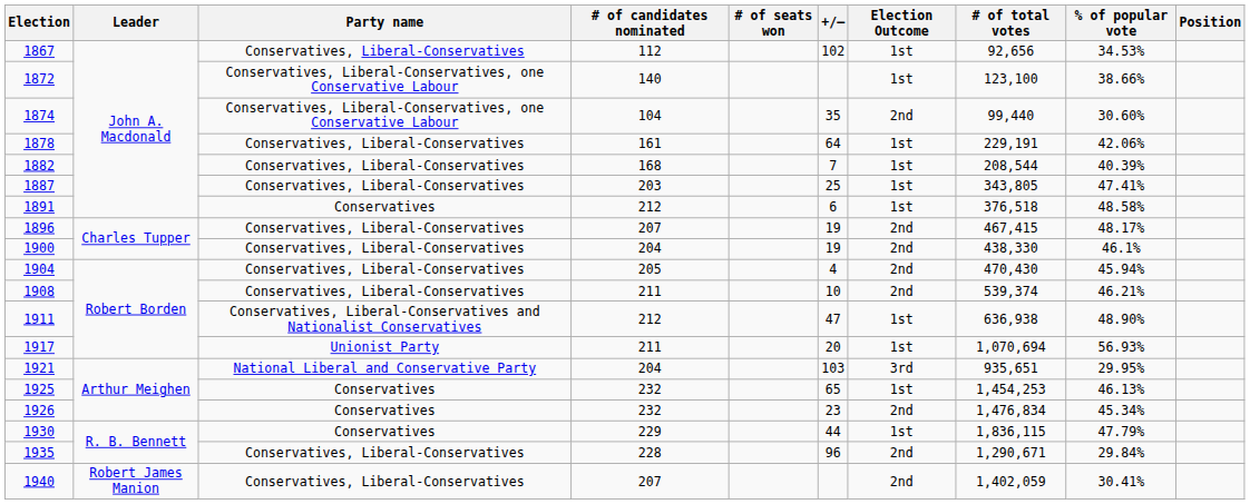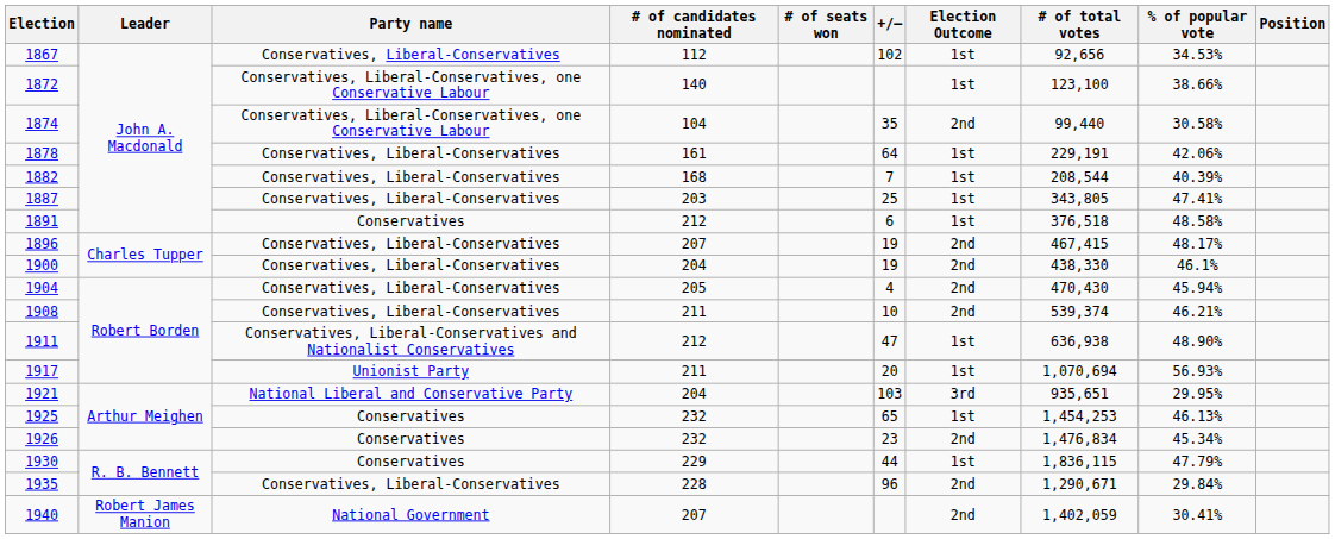 <table class="wikitable sortable" style="text-align:center">
 <tr>
 <th>Election</th>
 <th>Leader</th>
 <th>Party name</th>
 <th># of candidates nominated</th>
 <th># of seats won</th>
 <th>+/–</th>
 <th>Election Outcome</th>
 <th># of total votes</th>
 <th>% of popular vote</th>
 <th>Position</th>
 </tr>
 <tr>
 <td><a href='#'>1867</a></td>
 <td rowspan=7><a href='#'>John A. Macdonald</a></td>
 <td>Conservatives, <a href='#'>Liberal-Conservatives</a></td>
 <td>112</td>
 <td></td>
 <td>102</td>
 <td>1st</td>
 <td>92,656</td>
 <td>34.53%</td>
 <td></td>
 </tr>
 <tr>
 <td><a href='#'>1872</a></td>
 <td>Conservatives, Liberal-Conservatives, one <a href='#'>Conservative Labour</a></td>
 <td>140</td>
 <td></td>
 <td></td>
 <td> 1st</td>
 <td>123,100</td>
 <td>38.66%</td>
 <td></td>
 </tr>
 <tr>
 <td><a href='#'>1874</a></td>
 <td>Conservatives, Liberal-Conservatives, one <a href='#'>Conservative Labour</a></td>
 <td>104</td>
 <td></td>
 <td> 35</td>
 <td> 2nd</td>
 <td>99,440</td>
-<td>30.60%</td>
+<td>30.58%</td>
 <td></td>
 </tr>
 <tr>
 <td><a href='#'>1878</a></td>
 <td>Conservatives, Liberal-Conservatives</td>
 <td>161</td>
 <td></td>
 <td> 64</td>
 <td> 1st</td>
 <td>229,191</td>
 <td>42.06%</td>
 <td></td>
 </tr>
 <tr>
 <td><a href='#'>1882</a></td>
 <td>Conservatives, Liberal-Conservatives</td>
 <td>168</td>
 <td></td>
 <td> 7</td>
 <td> 1st</td>
 <td>208,544</td>
 <td>40.39%</td>
 <td></td>
 </tr>
 <tr>
 <td><a href='#'>1887</a></td>
 <td>Conservatives, Liberal-Conservatives</td>
 <td>203</td>
 <td></td>
 <td> 25</td>
 <td> 1st</td>
 <td>343,805</td>
 <td>47.41%</td>
 <td></td>
 </tr>
 <tr>
 <td><a href='#'>1891</a></td>
 <td>Conservatives</td>
 <td>212</td>
 <td></td>
 <td> 6</td>
 <td> 1st</td>
 <td>376,518</td>
 <td>48.58%</td>
 <td></td>
 </tr>
 <tr>
 <td><a href='#'>1896</a></td>
 <td rowspan=2><a href='#'>Charles Tupper</a></td>
 <td>Conservatives, Liberal-Conservatives</td>
 <td>207</td>
 <td></td>
 <td> 19</td>
 <td> 2nd</td>
 <td>467,415</td>
 <td>48.17%</td>
 <td></td>
 </tr>
 <tr>
 <td><a href='#'>1900</a></td>
 <td>Conservatives, Liberal-Conservatives</td>
 <td>204</td>
 <td></td>
 <td> 19</td>
 <td> 2nd</td>
 <td>438,330</td>
 <td>46.1%</td>
 <td></td>
 </tr>
 <tr>
 <td><a href='#'>1904</a></td>
 <td rowspan=4><a href='#'>Robert Borden</a></td>
 <td>Conservatives, Liberal-Conservatives</td>
 <td>205</td>
 <td></td>
 <td> 4</td>
 <td> 2nd</td>
 <td>470,430</td>
 <td>45.94%</td>
 <td></td>
 </tr>
 <tr>
 <td><a href='#'>1908</a></td>
 <td>Conservatives, Liberal-Conservatives</td>
 <td>211</td>
 <td></td>
 <td> 10</td>
 <td> 2nd</td>
 <td>539,374</td>
 <td>46.21%</td>
 <td></td>
 </tr>
 <tr>
 <td><a href='#'>1911</a></td>
 <td>Conservatives, Liberal-Conservatives and <a href='#'>Nationalist Conservatives</a></td>
 <td>212</td>
 <td></td>
 <td> 47</td>
 <td> 1st</td>
 <td>636,938</td>
 <td>48.90%</td>
 <td></td>
 </tr>
 <tr>
 <td><a href='#'>1917</a></td>
 <td><a href='#'>Unionist Party</a></td>
 <td>211</td>
 <td></td>
 <td> 20</td>
 <td> 1st</td>
 <td>1,070,694</td>
 <td>56.93%</td>
 <td></td>
 </tr>
 <tr>
 <td><a href='#'>1921</a></td>
 <td rowspan=3><a href='#'>Arthur Meighen</a></td>
 <td><a href='#'>National Liberal and Conservative Party</a></td>
 <td>204</td>
 <td></td>
 <td> 103</td>
 <td> 3rd</td>
 <td>935,651</td>
 <td>29.95%</td>
 <td></td>
 </tr>
 <tr>
 <td><a href='#'>1925</a></td>
 <td>Conservatives</td>
 <td>232</td>
 <td></td>
 <td> 65</td>
 <td> 1st</td>
 <td>1,454,253</td>
 <td>46.13%</td>
 <td></td>
 </tr>
 <tr>
 <td><a href='#'>1926</a></td>
 <td>Conservatives</td>
 <td>232</td>
 <td></td>
 <td> 23</td>
 <td> 2nd</td>
 <td>1,476,834</td>
 <td>45.34%</td>
 <td></td>
 </tr>
 <tr>
 <td><a href='#'>1930</a></td>
 <td rowspan=2><a href='#'>R. B. Bennett</a></td>
 <td>Conservatives</td>
 <td>229</td>
 <td></td>
 <td> 44</td>
 <td> 1st</td>
 <td>1,836,115</td>
 <td>47.79%</td>
 <td></td>
 </tr>
 <tr>
 <td><a href='#'>1935</a></td>
 <td>Conservatives, Liberal-Conservatives</td>
 <td>228</td>
 <td></td>
 <td> 96</td>
 <td> 2nd</td>
 <td>1,290,671</td>
 <td>29.84%</td>
 <td></td>
 </tr>
 <tr>
 <td><a href='#'>1940</a></td>
 <td><a href='#'>Robert James Manion</a></td>
-<td>Conservatives, Liberal-Conservatives</td>
+<td><a href='#'>National Government</a></td>
 <td>207</td>
 <td></td>
 <td></td>
 <td> 2nd</td>
 <td>1,402,059</td>
 <td>30.41%</td>
 <td></td>
 </tr>
 </table>
